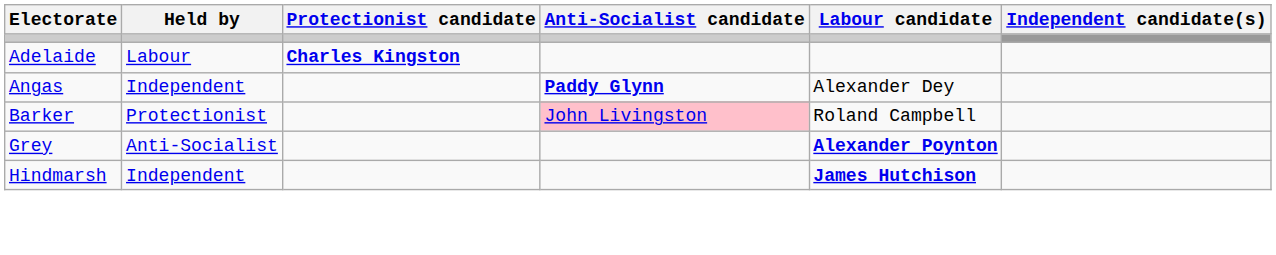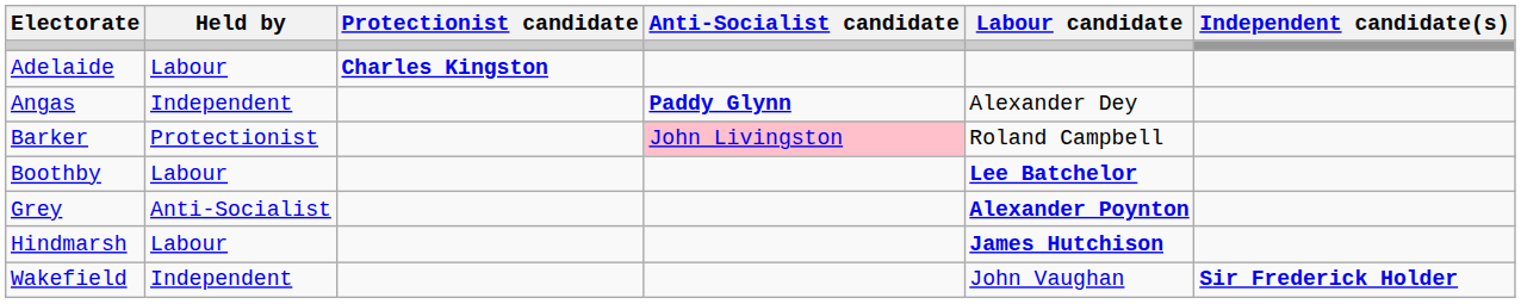 <table class="wikitable">
 <tr>
 <th>Electorate</th>
 <th>Held by</th>
 <th><a href='#'>Protectionist</a> candidate</th>
 <th><a href='#'>Anti-Socialist</a> candidate</th>
 <th><a href='#'>Labour</a> candidate</th>
 <th><a href='#'>Independent</a> candidate(s)</th>
 </tr>
 <tr bgcolor="#cccccc">
 <td></td>
 <td></td>
 <td></td>
 <td></td>
 <td></td>
 <td bgcolor="#999999"></td>
 </tr>
 <tr>
 <td><a href='#'>Adelaide</a></td>
 <td><a href='#'>Labour</a></td>
 <td><strong><a href='#'>Charles Kingston</a></strong></td>
 <td></td>
 <td></td>
 <td></td>
 </tr>
 <tr>
 <td><a href='#'>Angas</a></td>
 <td><a href='#'>Independent</a></td>
 <td></td>
 <td><strong><a href='#'>Paddy Glynn</a></strong></td>
 <td>Alexander Dey</td>
 <td></td>
 </tr>
 <tr>
 <td><a href='#'>Barker</a></td>
 <td><a href='#'>Protectionist</a></td>
 <td></td>
 <td style="background: pink;"><a href='#'>John Livingston</a></td>
 <td>Roland Campbell</td>
 <td></td>
 </tr>
 <tr>
+<td><a href='#'>Boothby</a></td>
+<td><a href='#'>Labour</a></td>
+<td></td>
+<td></td>
+<td><strong><a href='#'>Lee Batchelor</a></strong></td>
+<td></td>
+</tr>
+<tr>
 <td><a href='#'>Grey</a></td>
 <td><a href='#'>Anti-Socialist</a></td>
 <td></td>
 <td></td>
 <td><strong><a href='#'>Alexander Poynton</a></strong></td>
 <td></td>
 </tr>
 <tr>
 <td><a href='#'>Hindmarsh</a></td>
-<td><a href='#'>Independent</a></td>
+<td><a href='#'>Labour</a></td>
 <td></td>
 <td></td>
 <td><strong><a href='#'>James Hutchison</a></strong></td>
 <td></td>
 </tr>
+<tr>
+<td><a href='#'>Wakefield</a></td>
+<td><a href='#'>Independent</a></td>
+<td></td>
+<td></td>
+<td><a href='#'>John Vaughan</a></td>
+<td><strong><a href='#'>Sir Frederick Holder</a></strong></td>
+</tr>
 </table>
